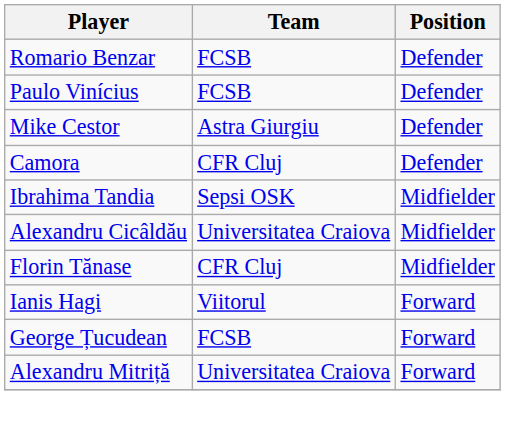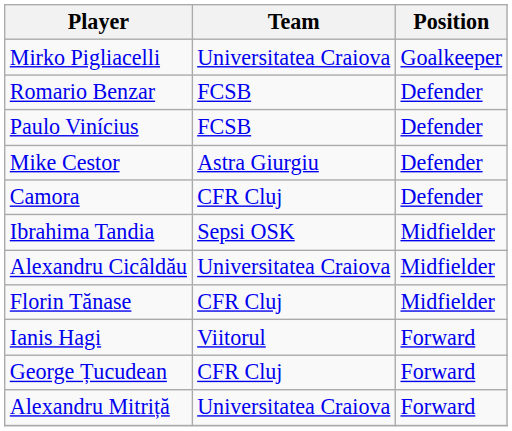 <table class="wikitable">
 <tr>
 <th>Player</th>
 <th>Team</th>
 <th>Position</th>
+</tr>
+<tr>
+<td> <a href='#'>Mirko Pigliacelli</a></td>
+<td><a href='#'>Universitatea Craiova</a></td>
+<td><a href='#'>Goalkeeper</a></td>
 </tr>
 <tr>
 <td> <a href='#'>Romario Benzar</a></td>
 <td><a href='#'>FCSB</a></td>
 <td><a href='#'>Defender</a></td>
 </tr>
 <tr>
 <td> <a href='#'>Paulo Vinícius</a></td>
 <td><a href='#'>FCSB</a></td>
 <td><a href='#'>Defender</a></td>
 </tr>
 <tr>
 <td> <a href='#'>Mike Cestor</a></td>
 <td><a href='#'>Astra Giurgiu</a></td>
 <td><a href='#'>Defender</a></td>
 </tr>
 <tr>
 <td> <a href='#'>Camora</a></td>
 <td><a href='#'>CFR Cluj</a></td>
 <td><a href='#'>Defender</a></td>
 </tr>
 <tr>
 <td> <a href='#'>Ibrahima Tandia</a></td>
 <td><a href='#'>Sepsi OSK</a></td>
 <td><a href='#'>Midfielder</a></td>
 </tr>
 <tr>
 <td> <a href='#'>Alexandru Cicâldău</a></td>
 <td><a href='#'>Universitatea Craiova</a></td>
 <td><a href='#'>Midfielder</a></td>
 </tr>
 <tr>
 <td> <a href='#'>Florin Tănase</a></td>
 <td><a href='#'>CFR Cluj</a></td>
 <td><a href='#'>Midfielder</a></td>
 </tr>
 <tr>
 <td> <a href='#'>Ianis Hagi</a></td>
 <td><a href='#'>Viitorul</a></td>
 <td><a href='#'>Forward</a></td>
 </tr>
 <tr>
 <td> <a href='#'>George Țucudean</a></td>
-<td><a href='#'>FCSB</a></td>
+<td><a href='#'>CFR Cluj</a></td>
 <td><a href='#'>Forward</a></td>
 </tr>
 <tr>
 <td> <a href='#'>Alexandru Mitriță</a></td>
 <td><a href='#'>Universitatea Craiova</a></td>
 <td><a href='#'>Forward</a></td>
 </tr>
 <tr>
 </tr>
 </table>
